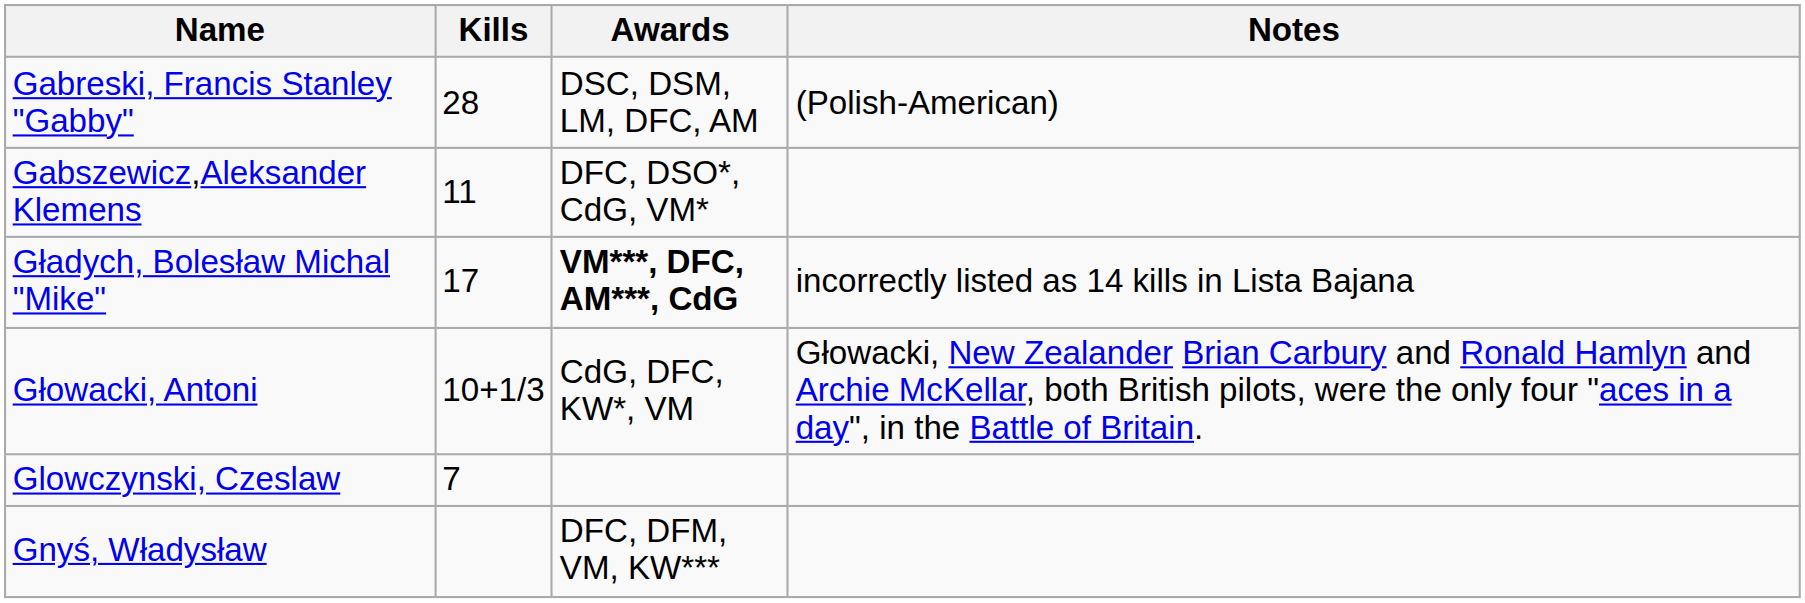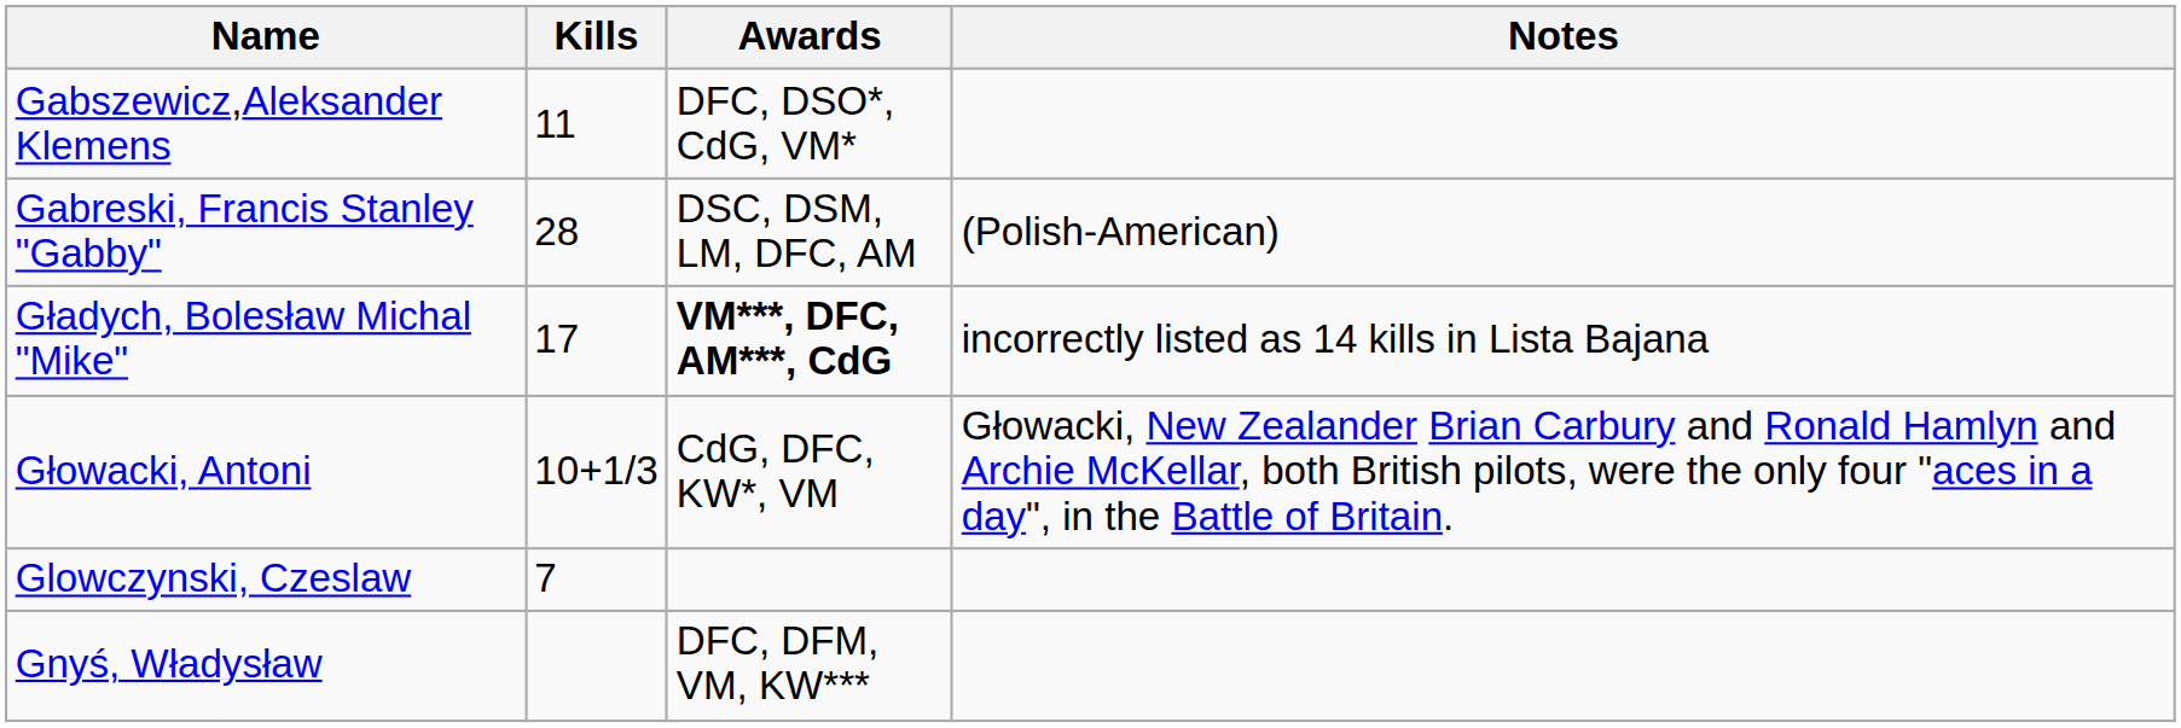 <table class=wikitable>
 <tr>
 <th>Name</th>
 <th>Kills</th>
 <th>Awards</th>
 <th>Notes</th>
 </tr>
 <tr>
+<td><a href='#'>Gabszewicz</a>,<a href='#'>Aleksander Klemens</a></td>
+<td>11</td>
+<td>DFC, DSO*, CdG, VM*</td>
+<td></td>
+</tr>
+<tr>
 <td><a href='#'>Gabreski, Francis Stanley "Gabby"</a></td>
 <td>28</td>
 <td>DSC, DSM, LM, DFC, AM</td>
 <td>(Polish-American)</td>
-</tr>
-<tr>
-<td><a href='#'>Gabszewicz</a>,<a href='#'>Aleksander Klemens</a></td>
-<td>11</td>
-<td>DFC, DSO*, CdG, VM*</td>
-<td></td>
 </tr>
 <tr>
 <td><a href='#'>Gładych, Bolesław Michal "Mike"</a></td>
 <td>17</td>
 <td><strong>VM***, DFC, AM***, CdG</strong></td>
 <td>incorrectly listed as 14 kills in Lista Bajana</td>
 </tr>
 <tr>
 <td><a href='#'>Głowacki, Antoni</a></td>
 <td>10+1/3</td>
 <td>CdG, DFC, KW*, VM</td>
 <td>Głowacki, <a href='#'>New Zealander</a> <a href='#'>Brian Carbury</a> and <a href='#'>Ronald Hamlyn</a> and <a href='#'>Archie McKellar</a>, both British pilots, were the only four "<a href='#'>aces in a day</a>", in the <a href='#'>Battle of Britain</a>.</td>
 </tr>
 <tr>
 <td><a href='#'>Glowczynski, Czeslaw</a></td>
 <td>7</td>
 <td></td>
 <td></td>
 </tr>
 <tr>
 <td><a href='#'>Gnyś, Władysław</a></td>
 <td></td>
 <td>DFC, DFM, VM, KW***</td>
 <td></td>
 </tr>
 </table>
